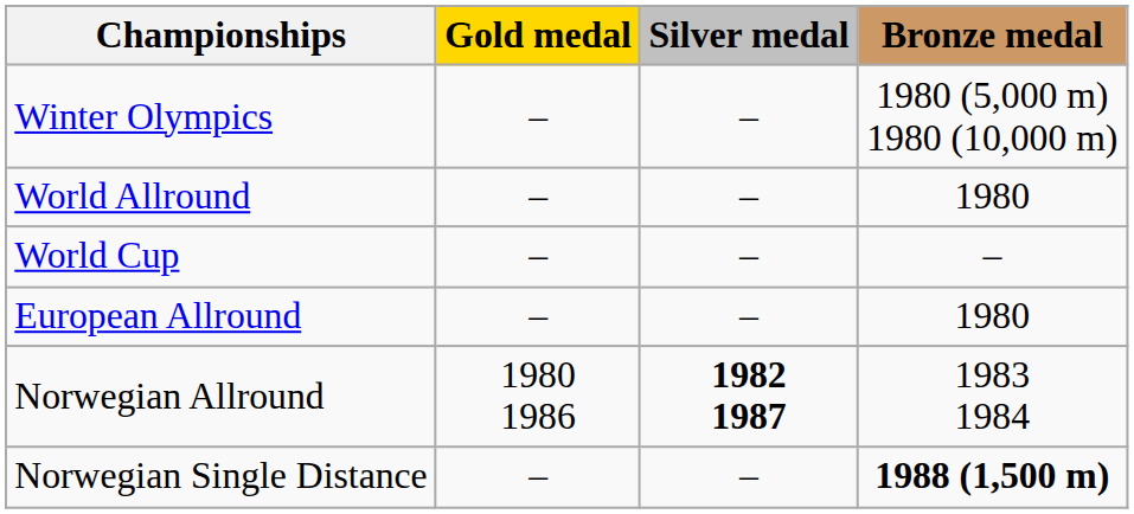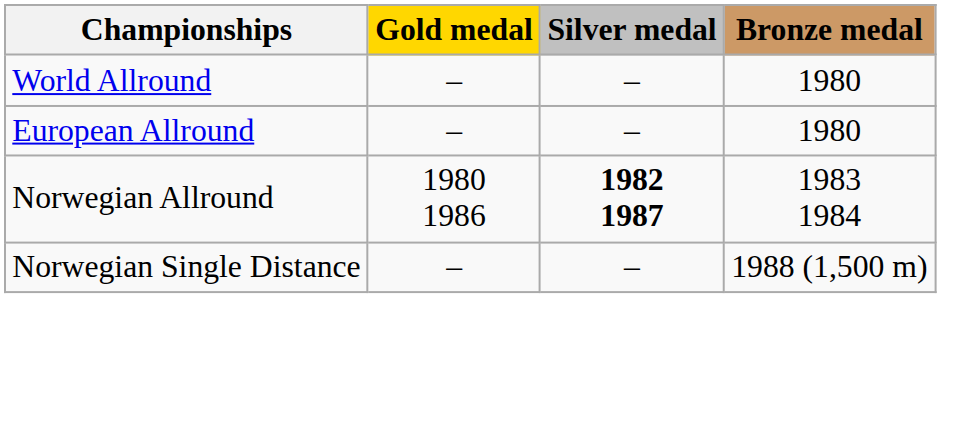 <table class="wikitable">
 <tr>
 <th>Championships</th>
 <td align=center bgcolor=gold><strong>Gold medal</strong></td>
 <td align=center bgcolor=silver><strong>Silver medal</strong></td>
 <td align=center bgcolor=cc9966><strong>Bronze medal</strong></td>
 </tr>
 <tr align="center">
-<td align="left"><a href='#'>Winter Olympics</a></td>
-<td>–</td>
-<td>–</td>
-<td>1980 (5,000 m) <br> 1980 (10,000 m)</td>
-</tr>
-<tr align="center">
 <td align="left"><a href='#'>World Allround</a></td>
 <td>–</td>
 <td>–</td>
 <td>1980</td>
-</tr>
-<tr align="center">
-<td align="left"><a href='#'>World Cup</a></td>
-<td>–</td>
-<td>–</td>
-<td>–</td>
 </tr>
 <tr align="center">
 <td align="left"><a href='#'>European Allround</a></td>
 <td>–</td>
 <td>–</td>
 <td>1980</td>
 </tr>
 <tr align="center">
 <td align="left">Norwegian Allround</td>
 <td>1980 <br> 1986</td>
 <td><strong>1982 <br> 1987</strong></td>
 <td>1983 <br> 1984</td>
 </tr>
 <tr align="center">
 <td align="left">Norwegian Single Distance</td>
 <td>–</td>
 <td>–</td>
-<td><strong>1988 (1,500 m)</strong></td>
+<td>1988 (1,500 m)</td>
 </tr>
 </table>
